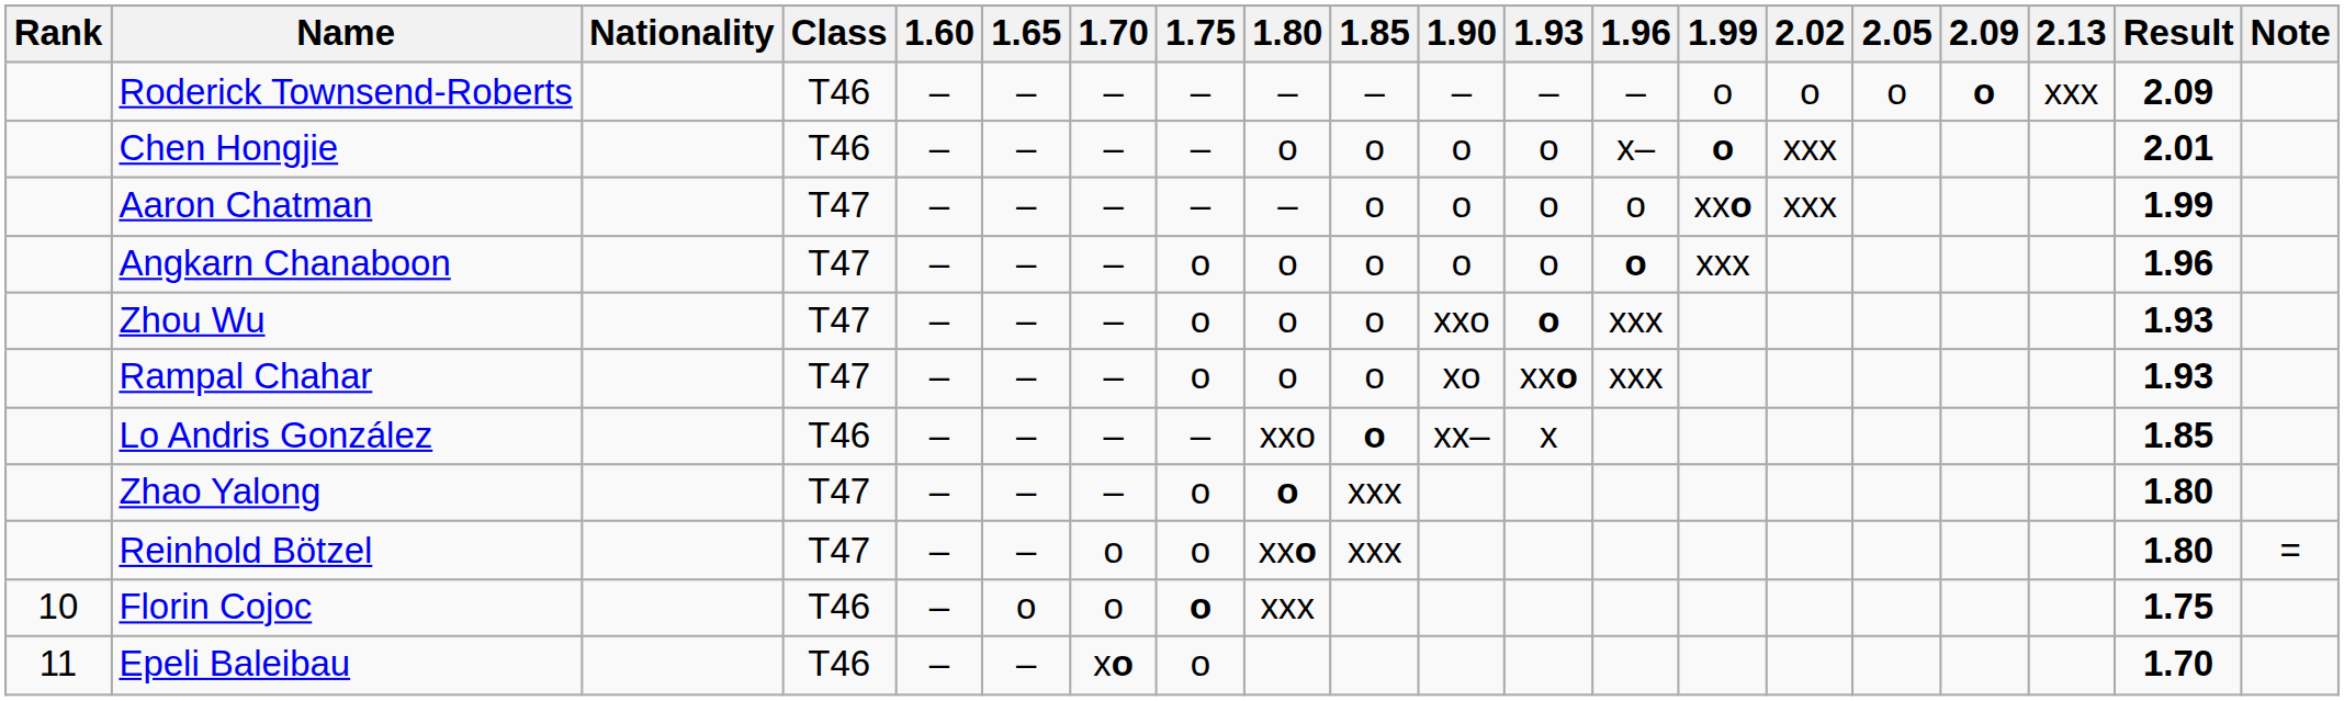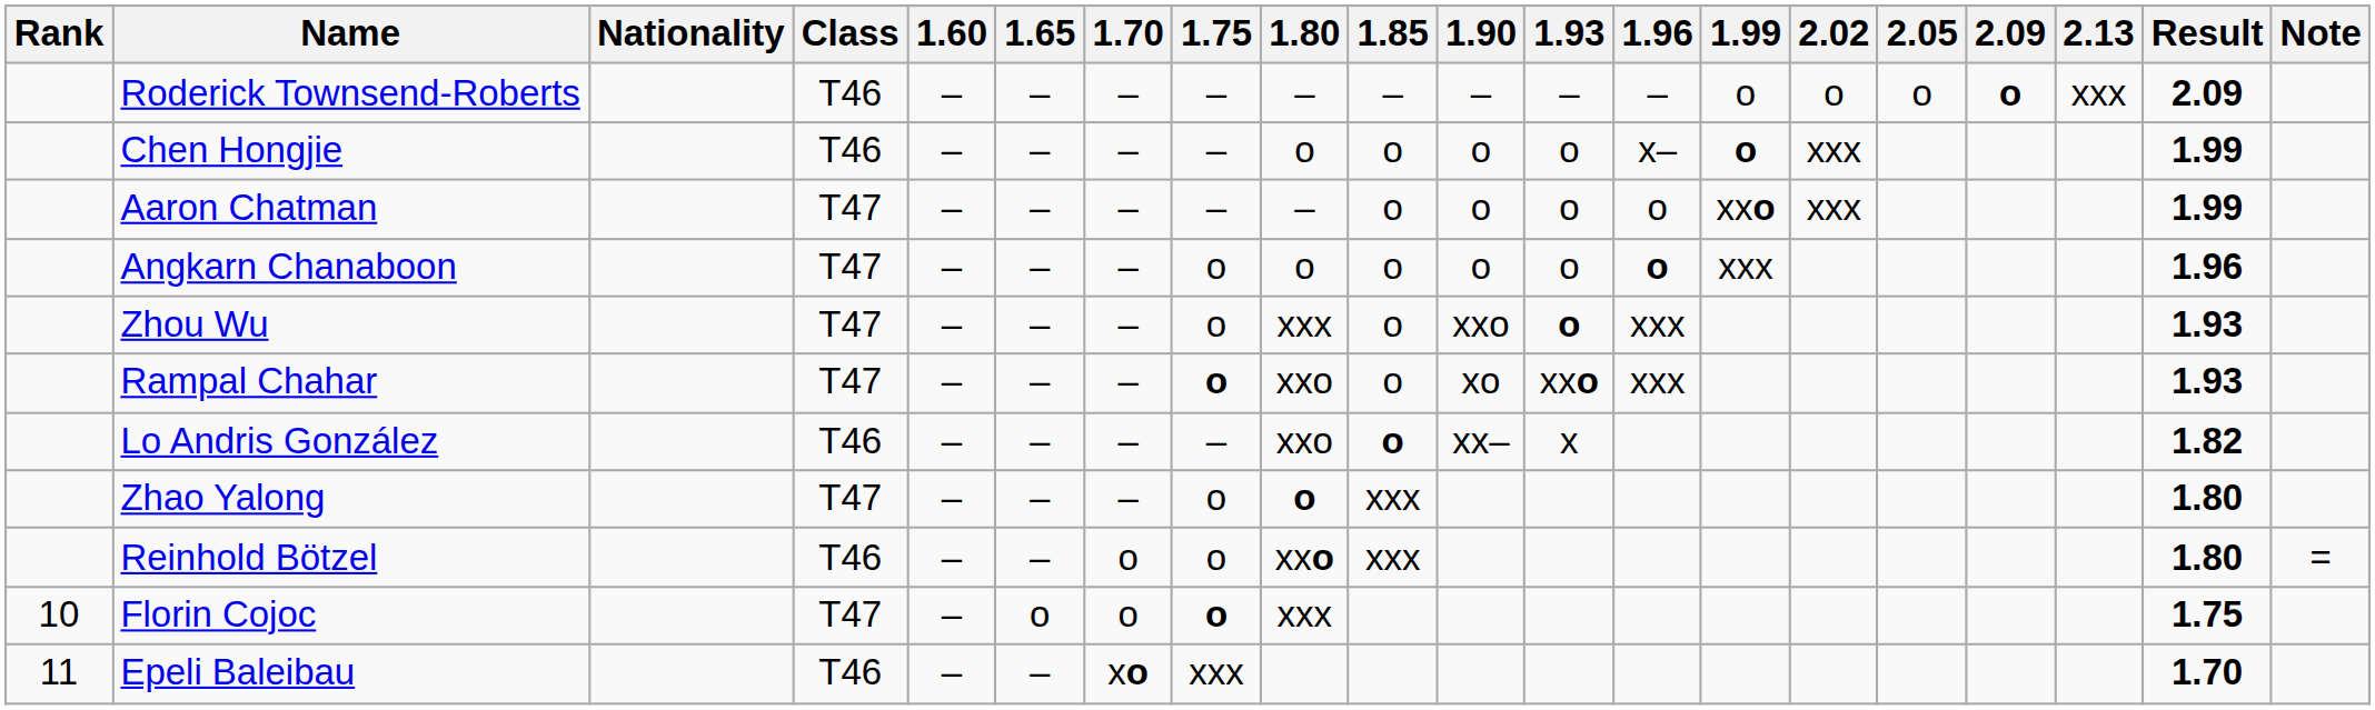 <table class="wikitable sortable" style="text-align:center">
 <tr>
 <th>Rank</th>
 <th>Name</th>
 <th>Nationality</th>
 <th>Class</th>
 <th>1.60</th>
 <th>1.65</th>
 <th>1.70</th>
 <th>1.75</th>
 <th>1.80</th>
 <th>1.85</th>
 <th>1.90</th>
 <th>1.93</th>
 <th>1.96</th>
 <th>1.99</th>
 <th>2.02</th>
 <th>2.05</th>
 <th>2.09</th>
 <th>2.13</th>
 <th>Result</th>
 <th>Note</th>
 </tr>
 <tr>
 <td></td>
 <td align=left><a href='#'>Roderick Townsend-Roberts</a></td>
 <td align=left></td>
 <td>T46</td>
 <td>–</td>
 <td>–</td>
 <td>–</td>
 <td>–</td>
 <td>–</td>
 <td>–</td>
 <td>–</td>
 <td>–</td>
 <td>–</td>
 <td>o</td>
 <td>o</td>
 <td>o</td>
 <td><strong>o</strong></td>
 <td>xxx</td>
 <td><strong>2.09</strong></td>
 <td></td>
 </tr>
 <tr>
 <td></td>
 <td align=left><a href='#'>Chen Hongjie</a></td>
 <td align=left></td>
 <td>T46</td>
 <td>–</td>
 <td>–</td>
 <td>–</td>
 <td>–</td>
 <td>o</td>
 <td>o</td>
 <td>o</td>
 <td>o</td>
 <td>x–</td>
 <td><strong>o</strong></td>
 <td>xxx</td>
 <td></td>
 <td></td>
 <td></td>
-<td><strong>2.01</strong></td>
+<td><strong>1.99</strong></td>
 <td></td>
 </tr>
 <tr>
 <td></td>
 <td align=left><a href='#'>Aaron Chatman</a></td>
 <td align=left></td>
 <td>T47</td>
 <td>–</td>
 <td>–</td>
 <td>–</td>
 <td>–</td>
 <td>–</td>
 <td>o</td>
 <td>o</td>
 <td>o</td>
 <td>o</td>
 <td>xx<strong>o</strong></td>
 <td>xxx</td>
 <td></td>
 <td></td>
 <td></td>
 <td><strong>1.99</strong></td>
 <td></td>
 </tr>
 <tr>
 <td></td>
 <td align=left><a href='#'>Angkarn Chanaboon</a></td>
 <td align=left></td>
 <td>T47</td>
 <td>–</td>
 <td>–</td>
 <td>–</td>
 <td>o</td>
 <td>o</td>
 <td>o</td>
 <td>o</td>
 <td>o</td>
 <td><strong>o</strong></td>
 <td>xxx</td>
 <td></td>
 <td></td>
 <td></td>
 <td></td>
 <td><strong>1.96</strong></td>
 <td></td>
 </tr>
 <tr>
 <td></td>
 <td align=left><a href='#'>Zhou Wu</a></td>
 <td align=left></td>
 <td>T47</td>
 <td>–</td>
 <td>–</td>
 <td>–</td>
 <td>o</td>
-<td>o</td>
+<td>xxx</td>
 <td>o</td>
 <td>xxo</td>
 <td><strong>o</strong></td>
 <td>xxx</td>
 <td></td>
 <td></td>
 <td></td>
 <td></td>
 <td></td>
 <td><strong>1.93</strong></td>
 <td></td>
 </tr>
 <tr>
 <td></td>
 <td align=left><a href='#'>Rampal Chahar</a></td>
 <td align=left></td>
 <td>T47</td>
 <td>–</td>
 <td>–</td>
 <td>–</td>
-<td>o</td>
-<td>o</td>
+<td><strong>o</strong></td>
+<td>xxo</td>
 <td>o</td>
 <td>xo</td>
 <td>xx<strong>o</strong></td>
 <td>xxx</td>
 <td></td>
 <td></td>
 <td></td>
 <td></td>
 <td></td>
 <td><strong>1.93</strong></td>
 <td></td>
 </tr>
 <tr>
 <td></td>
 <td align=left><a href='#'>Lo Andris González</a></td>
 <td align=left></td>
 <td>T46</td>
 <td>–</td>
 <td>–</td>
 <td>–</td>
 <td>–</td>
 <td>xxo</td>
 <td><strong>o</strong></td>
 <td>xx–</td>
 <td>x</td>
 <td></td>
 <td></td>
 <td></td>
 <td></td>
 <td></td>
 <td></td>
-<td><strong>1.85</strong></td>
+<td><strong>1.82</strong></td>
 <td></td>
 </tr>
 <tr>
 <td></td>
 <td align=left><a href='#'>Zhao Yalong</a></td>
 <td align=left></td>
 <td>T47</td>
 <td>–</td>
 <td>–</td>
 <td>–</td>
 <td>o</td>
 <td><strong>o</strong></td>
 <td>xxx</td>
 <td></td>
 <td></td>
 <td></td>
 <td></td>
 <td></td>
 <td></td>
 <td></td>
 <td></td>
 <td><strong>1.80</strong></td>
 <td></td>
 </tr>
 <tr>
 <td></td>
 <td align=left><a href='#'>Reinhold Bötzel</a></td>
 <td align=left></td>
-<td>T47</td>
+<td>T46</td>
 <td>–</td>
 <td>–</td>
 <td>o</td>
 <td>o</td>
 <td>xx<strong>o</strong></td>
 <td>xxx</td>
 <td></td>
 <td></td>
 <td></td>
 <td></td>
 <td></td>
 <td></td>
 <td></td>
 <td></td>
 <td><strong>1.80</strong></td>
 <td>=</td>
 </tr>
 <tr>
 <td>10</td>
 <td align=left><a href='#'>Florin Cojoc</a></td>
 <td align=left></td>
-<td>T46</td>
+<td>T47</td>
 <td>–</td>
 <td>o</td>
 <td>o</td>
 <td><strong>o</strong></td>
 <td>xxx</td>
 <td></td>
 <td></td>
 <td></td>
 <td></td>
 <td></td>
 <td></td>
 <td></td>
 <td></td>
 <td></td>
 <td><strong>1.75</strong></td>
 <td></td>
 </tr>
 <tr>
 <td>11</td>
 <td align=left><a href='#'>Epeli Baleibau</a></td>
 <td align=left></td>
 <td>T46</td>
 <td>–</td>
 <td>–</td>
 <td>x<strong>o</strong></td>
-<td>o</td>
+<td>xxx</td>
 <td></td>
 <td></td>
 <td></td>
 <td></td>
 <td></td>
 <td></td>
 <td></td>
 <td></td>
 <td></td>
 <td></td>
 <td><strong>1.70</strong></td>
 <td></td>
 </tr>
 </table>
